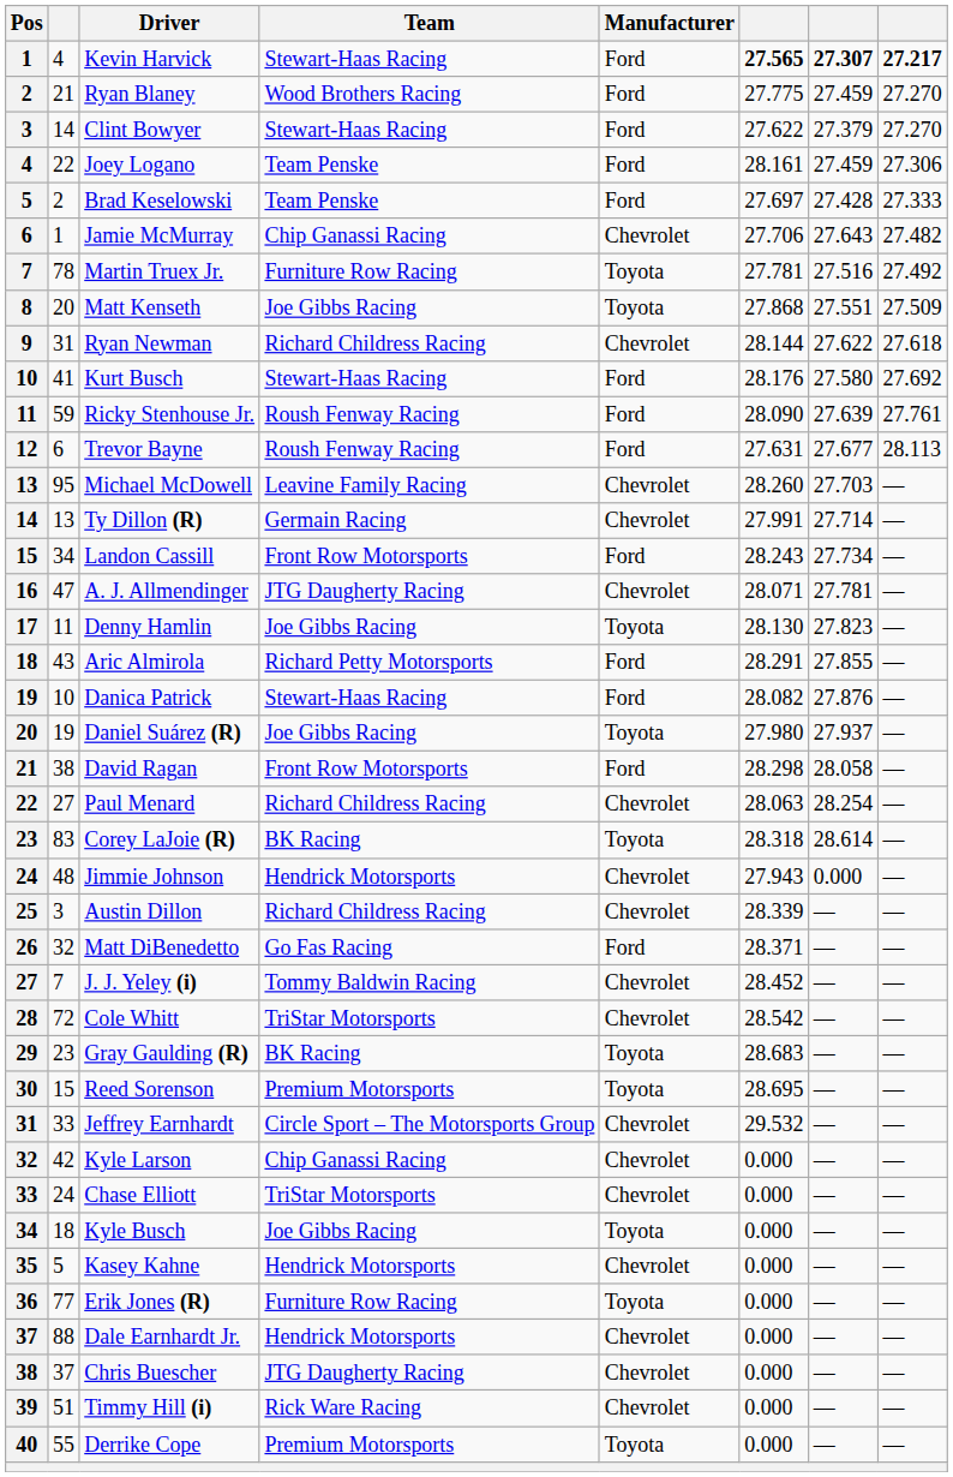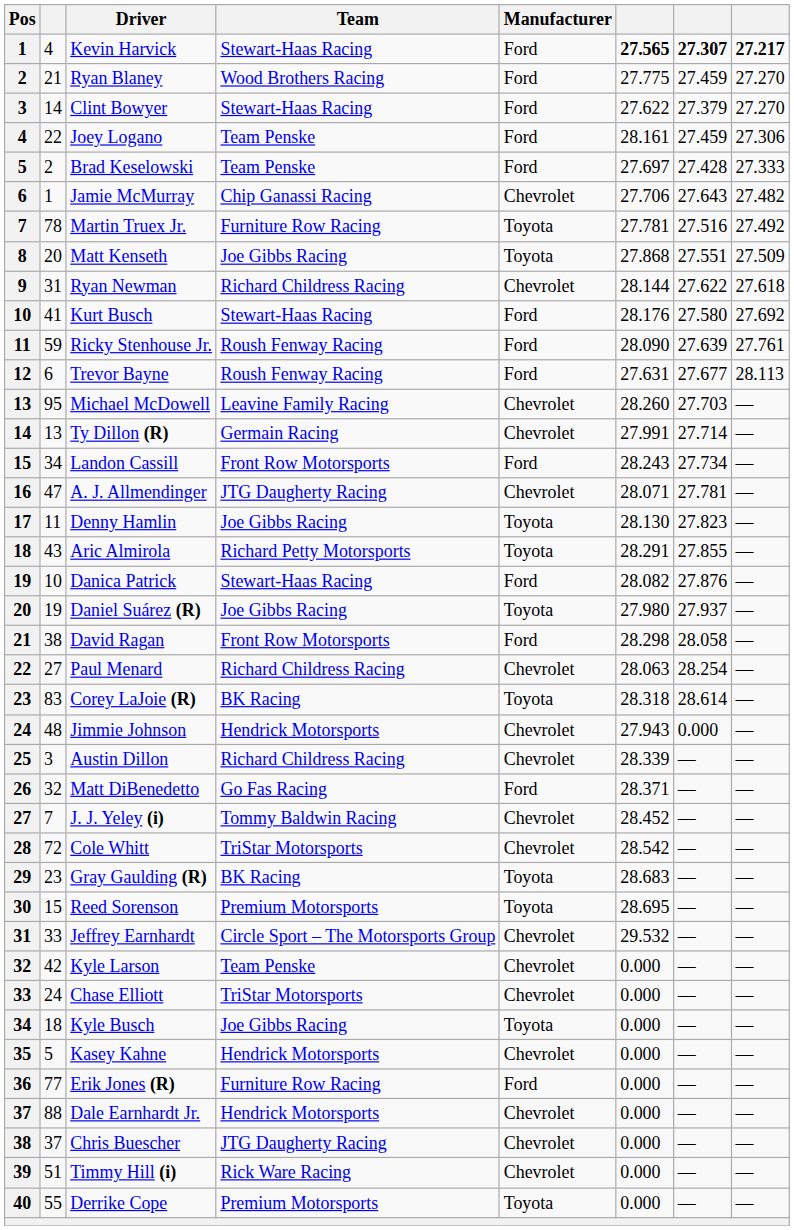 <table class="wikitable" style="font-size:95%">
 <tr>
 <th>Pos</th>
 <th></th>
 <th>Driver</th>
 <th>Team</th>
 <th>Manufacturer</th>
 <th></th>
 <th></th>
 <th></th>
 </tr>
 <tr>
 <th>1</th>
 <td>4</td>
 <td><a href='#'>Kevin Harvick</a></td>
 <td><a href='#'>Stewart-Haas Racing</a></td>
 <td>Ford</td>
 <td><strong>27.565</strong></td>
 <td><strong>27.307</strong></td>
 <td><strong>27.217</strong></td>
 </tr>
 <tr>
 <th>2</th>
 <td>21</td>
 <td><a href='#'>Ryan Blaney</a></td>
 <td><a href='#'>Wood Brothers Racing</a></td>
 <td>Ford</td>
 <td>27.775</td>
 <td>27.459</td>
 <td>27.270</td>
 </tr>
 <tr>
 <th>3</th>
 <td>14</td>
 <td><a href='#'>Clint Bowyer</a></td>
 <td><a href='#'>Stewart-Haas Racing</a></td>
 <td>Ford</td>
 <td>27.622</td>
 <td>27.379</td>
 <td>27.270</td>
 </tr>
 <tr>
 <th>4</th>
 <td>22</td>
 <td><a href='#'>Joey Logano</a></td>
 <td><a href='#'>Team Penske</a></td>
 <td>Ford</td>
 <td>28.161</td>
 <td>27.459</td>
 <td>27.306</td>
 </tr>
 <tr>
 <th>5</th>
 <td>2</td>
 <td><a href='#'>Brad Keselowski</a></td>
 <td><a href='#'>Team Penske</a></td>
 <td>Ford</td>
 <td>27.697</td>
 <td>27.428</td>
 <td>27.333</td>
 </tr>
 <tr>
 <th>6</th>
 <td>1</td>
 <td><a href='#'>Jamie McMurray</a></td>
 <td><a href='#'>Chip Ganassi Racing</a></td>
 <td>Chevrolet</td>
 <td>27.706</td>
 <td>27.643</td>
 <td>27.482</td>
 </tr>
 <tr>
 <th>7</th>
 <td>78</td>
 <td><a href='#'>Martin Truex Jr.</a></td>
 <td><a href='#'>Furniture Row Racing</a></td>
 <td>Toyota</td>
 <td>27.781</td>
 <td>27.516</td>
 <td>27.492</td>
 </tr>
 <tr>
 <th>8</th>
 <td>20</td>
 <td><a href='#'>Matt Kenseth</a></td>
 <td><a href='#'>Joe Gibbs Racing</a></td>
 <td>Toyota</td>
 <td>27.868</td>
 <td>27.551</td>
 <td>27.509</td>
 </tr>
 <tr>
 <th>9</th>
 <td>31</td>
 <td><a href='#'>Ryan Newman</a></td>
 <td><a href='#'>Richard Childress Racing</a></td>
 <td>Chevrolet</td>
 <td>28.144</td>
 <td>27.622</td>
 <td>27.618</td>
 </tr>
 <tr>
 <th>10</th>
 <td>41</td>
 <td><a href='#'>Kurt Busch</a></td>
 <td><a href='#'>Stewart-Haas Racing</a></td>
 <td>Ford</td>
 <td>28.176</td>
 <td>27.580</td>
 <td>27.692</td>
 </tr>
 <tr>
 <th>11</th>
 <td>59</td>
 <td><a href='#'>Ricky Stenhouse Jr.</a></td>
 <td><a href='#'>Roush Fenway Racing</a></td>
 <td>Ford</td>
 <td>28.090</td>
 <td>27.639</td>
 <td>27.761</td>
 </tr>
 <tr>
 <th>12</th>
 <td>6</td>
 <td><a href='#'>Trevor Bayne</a></td>
 <td><a href='#'>Roush Fenway Racing</a></td>
 <td>Ford</td>
 <td>27.631</td>
 <td>27.677</td>
 <td>28.113</td>
 </tr>
 <tr>
 <th>13</th>
 <td>95</td>
 <td><a href='#'>Michael McDowell</a></td>
 <td><a href='#'>Leavine Family Racing</a></td>
 <td>Chevrolet</td>
 <td>28.260</td>
 <td>27.703</td>
 <td>—</td>
 </tr>
 <tr>
 <th>14</th>
 <td>13</td>
 <td><a href='#'>Ty Dillon</a> <strong>(R)</strong></td>
 <td><a href='#'>Germain Racing</a></td>
 <td>Chevrolet</td>
 <td>27.991</td>
 <td>27.714</td>
 <td>—</td>
 </tr>
 <tr>
 <th>15</th>
 <td>34</td>
 <td><a href='#'>Landon Cassill</a></td>
 <td><a href='#'>Front Row Motorsports</a></td>
 <td>Ford</td>
 <td>28.243</td>
 <td>27.734</td>
 <td>—</td>
 </tr>
 <tr>
 <th>16</th>
 <td>47</td>
 <td><a href='#'>A. J. Allmendinger</a></td>
 <td><a href='#'>JTG Daugherty Racing</a></td>
 <td>Chevrolet</td>
 <td>28.071</td>
 <td>27.781</td>
 <td>—</td>
 </tr>
 <tr>
 <th>17</th>
 <td>11</td>
 <td><a href='#'>Denny Hamlin</a></td>
 <td><a href='#'>Joe Gibbs Racing</a></td>
 <td>Toyota</td>
 <td>28.130</td>
 <td>27.823</td>
 <td>—</td>
 </tr>
 <tr>
 <th>18</th>
 <td>43</td>
 <td><a href='#'>Aric Almirola</a></td>
 <td><a href='#'>Richard Petty Motorsports</a></td>
-<td>Ford</td>
+<td>Toyota</td>
 <td>28.291</td>
 <td>27.855</td>
 <td>—</td>
 </tr>
 <tr>
 <th>19</th>
 <td>10</td>
 <td><a href='#'>Danica Patrick</a></td>
 <td><a href='#'>Stewart-Haas Racing</a></td>
 <td>Ford</td>
 <td>28.082</td>
 <td>27.876</td>
 <td>—</td>
 </tr>
 <tr>
 <th>20</th>
 <td>19</td>
 <td><a href='#'>Daniel Suárez</a> <strong>(R)</strong></td>
 <td><a href='#'>Joe Gibbs Racing</a></td>
 <td>Toyota</td>
 <td>27.980</td>
 <td>27.937</td>
 <td>—</td>
 </tr>
 <tr>
 <th>21</th>
 <td>38</td>
 <td><a href='#'>David Ragan</a></td>
 <td><a href='#'>Front Row Motorsports</a></td>
 <td>Ford</td>
 <td>28.298</td>
 <td>28.058</td>
 <td>—</td>
 </tr>
 <tr>
 <th>22</th>
 <td>27</td>
 <td><a href='#'>Paul Menard</a></td>
 <td><a href='#'>Richard Childress Racing</a></td>
 <td>Chevrolet</td>
 <td>28.063</td>
 <td>28.254</td>
 <td>—</td>
 </tr>
 <tr>
 <th>23</th>
 <td>83</td>
 <td><a href='#'>Corey LaJoie</a> <strong>(R)</strong></td>
 <td><a href='#'>BK Racing</a></td>
 <td>Toyota</td>
 <td>28.318</td>
 <td>28.614</td>
 <td>—</td>
 </tr>
 <tr>
 <th>24</th>
 <td>48</td>
 <td><a href='#'>Jimmie Johnson</a></td>
 <td><a href='#'>Hendrick Motorsports</a></td>
 <td>Chevrolet</td>
 <td>27.943</td>
 <td>0.000</td>
 <td>—</td>
 </tr>
 <tr>
 <th>25</th>
 <td>3</td>
 <td><a href='#'>Austin Dillon</a></td>
 <td><a href='#'>Richard Childress Racing</a></td>
 <td>Chevrolet</td>
 <td>28.339</td>
 <td>—</td>
 <td>—</td>
 </tr>
 <tr>
 <th>26</th>
 <td>32</td>
 <td><a href='#'>Matt DiBenedetto</a></td>
 <td><a href='#'>Go Fas Racing</a></td>
 <td>Ford</td>
 <td>28.371</td>
 <td>—</td>
 <td>—</td>
 </tr>
 <tr>
 <th>27</th>
 <td>7</td>
 <td><a href='#'>J. J. Yeley</a> <strong>(i)</strong></td>
 <td><a href='#'>Tommy Baldwin Racing</a></td>
 <td>Chevrolet</td>
 <td>28.452</td>
 <td>—</td>
 <td>—</td>
 </tr>
 <tr>
 <th>28</th>
 <td>72</td>
 <td><a href='#'>Cole Whitt</a></td>
 <td><a href='#'>TriStar Motorsports</a></td>
 <td>Chevrolet</td>
 <td>28.542</td>
 <td>—</td>
 <td>—</td>
 </tr>
 <tr>
 <th>29</th>
 <td>23</td>
 <td><a href='#'>Gray Gaulding</a> <strong>(R)</strong></td>
 <td><a href='#'>BK Racing</a></td>
 <td>Toyota</td>
 <td>28.683</td>
 <td>—</td>
 <td>—</td>
 </tr>
 <tr>
 <th>30</th>
 <td>15</td>
 <td><a href='#'>Reed Sorenson</a></td>
 <td><a href='#'>Premium Motorsports</a></td>
 <td>Toyota</td>
 <td>28.695</td>
 <td>—</td>
 <td>—</td>
 </tr>
 <tr>
 <th>31</th>
 <td>33</td>
 <td><a href='#'>Jeffrey Earnhardt</a></td>
 <td><a href='#'>Circle Sport – The Motorsports Group</a></td>
 <td>Chevrolet</td>
 <td>29.532</td>
 <td>—</td>
 <td>—</td>
 </tr>
 <tr>
 <th>32</th>
 <td>42</td>
 <td><a href='#'>Kyle Larson</a></td>
-<td><a href='#'>Chip Ganassi Racing</a></td>
+<td><a href='#'>Team Penske</a></td>
 <td>Chevrolet</td>
 <td>0.000</td>
 <td>—</td>
 <td>—</td>
 </tr>
 <tr>
 <th>33</th>
 <td>24</td>
 <td><a href='#'>Chase Elliott</a></td>
 <td><a href='#'>TriStar Motorsports</a></td>
 <td>Chevrolet</td>
 <td>0.000</td>
 <td>—</td>
 <td>—</td>
 </tr>
 <tr>
 <th>34</th>
 <td>18</td>
 <td><a href='#'>Kyle Busch</a></td>
 <td><a href='#'>Joe Gibbs Racing</a></td>
 <td>Toyota</td>
 <td>0.000</td>
 <td>—</td>
 <td>—</td>
 </tr>
 <tr>
 <th>35</th>
 <td>5</td>
 <td><a href='#'>Kasey Kahne</a></td>
 <td><a href='#'>Hendrick Motorsports</a></td>
 <td>Chevrolet</td>
 <td>0.000</td>
 <td>—</td>
 <td>—</td>
 </tr>
 <tr>
 <th>36</th>
 <td>77</td>
 <td><a href='#'>Erik Jones</a> <strong>(R)</strong></td>
 <td><a href='#'>Furniture Row Racing</a></td>
-<td>Toyota</td>
+<td>Ford</td>
 <td>0.000</td>
 <td>—</td>
 <td>—</td>
 </tr>
 <tr>
 <th>37</th>
 <td>88</td>
 <td><a href='#'>Dale Earnhardt Jr.</a></td>
 <td><a href='#'>Hendrick Motorsports</a></td>
 <td>Chevrolet</td>
 <td>0.000</td>
 <td>—</td>
 <td>—</td>
 </tr>
 <tr>
 <th>38</th>
 <td>37</td>
 <td><a href='#'>Chris Buescher</a></td>
 <td><a href='#'>JTG Daugherty Racing</a></td>
 <td>Chevrolet</td>
 <td>0.000</td>
 <td>—</td>
 <td>—</td>
 </tr>
 <tr>
 <th>39</th>
 <td>51</td>
 <td><a href='#'>Timmy Hill</a> <strong>(i)</strong></td>
 <td><a href='#'>Rick Ware Racing</a></td>
 <td>Chevrolet</td>
 <td>0.000</td>
 <td>—</td>
 <td>—</td>
 </tr>
 <tr>
 <th>40</th>
 <td>55</td>
 <td><a href='#'>Derrike Cope</a></td>
 <td><a href='#'>Premium Motorsports</a></td>
 <td>Toyota</td>
 <td>0.000</td>
 <td>—</td>
 <td>—</td>
 </tr>
 <tr>
 <th colspan="8"></th>
 </tr>
 </table>
